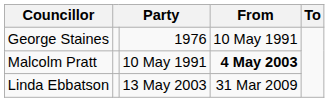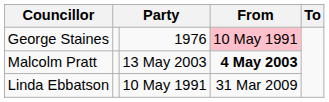 <table class=wikitable>
 <tr>
 <th>Councillor</th>
 <th colspan=2>Party</th>
 <th>From</th>
 <th>To</th>
 </tr>
 <tr>
 <td>George Staines</td>
 <td></td>
 <td align=right>1976</td>
-<td align=right>10 May 1991</td>
+<td align=right style="background: pink;">10 May 1991</td>
 </tr>
 <tr>
 <td>Malcolm Pratt</td>
 <td></td>
-<td align=right>10 May 1991</td>
+<td align=right>13 May 2003</td>
 <td align=right><strong>4 May 2003</strong></td>
 </tr>
 <tr>
 <td>Linda Ebbatson</td>
 <td></td>
-<td align=right>13 May 2003</td>
+<td align=right>10 May 1991</td>
 <td align=right>31 Mar 2009</td>
 </tr>
 </table>
